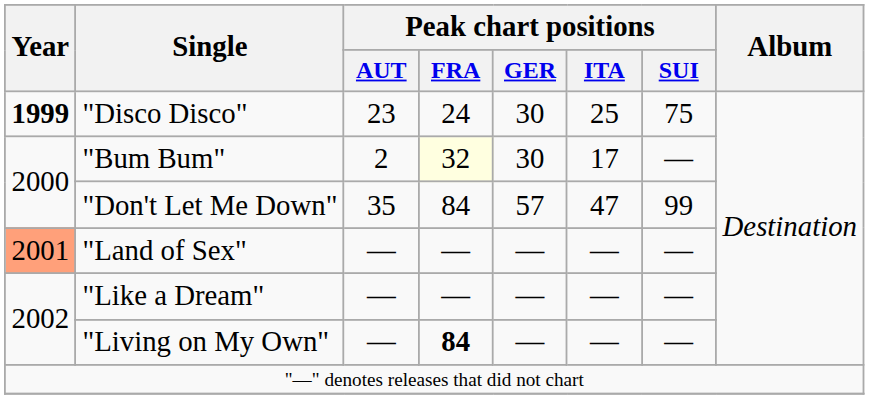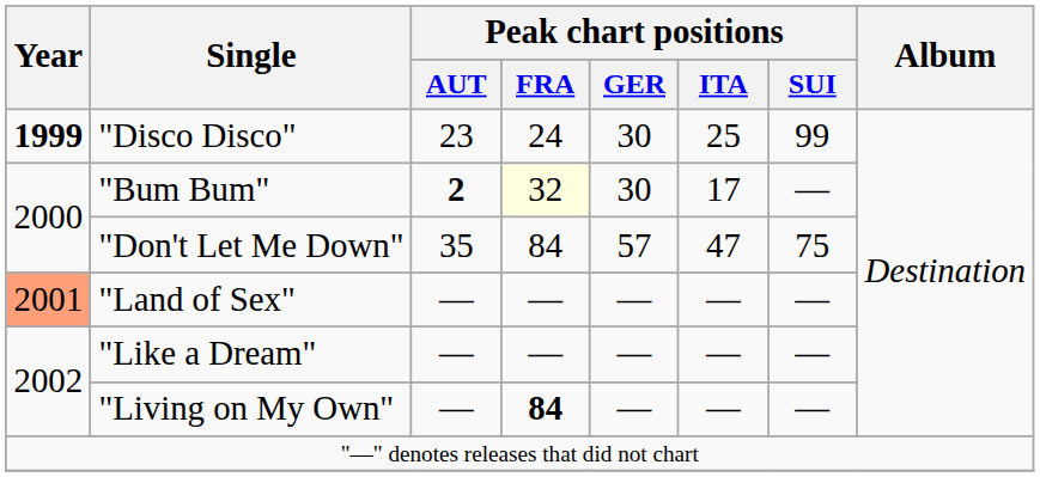 <table class="wikitable" style="text-align:center;">
 <tr>
 <th rowspan="2">Year</th>
 <th rowspan="2">Single</th>
 <th colspan="5">Peak chart positions</th>
 <th rowspan="2">Album</th>
 </tr>
 <tr style="font-size:smaller;">
 <th width="35"><a href='#'>AUT</a><br></th>
 <th width="35"><a href='#'>FRA</a><br></th>
 <th width="35"><a href='#'>GER</a><br></th>
 <th width="35"><a href='#'>ITA</a><br></th>
 <th width="35"><a href='#'>SUI</a><br></th>
 </tr>
 <tr>
 <td><strong>1999</strong></td>
 <td align="left">"Disco Disco"</td>
 <td>23</td>
 <td>24</td>
 <td>30</td>
 <td>25</td>
-<td>75</td>
+<td>99</td>
 <td align="left" rowspan="6"><em>Destination</em></td>
 </tr>
 <tr>
 <td rowspan=2>2000</td>
 <td align="left">"Bum Bum"</td>
-<td>2</td>
+<td><strong>2</strong></td>
 <td style="background: lightyellow;">32</td>
 <td>30</td>
 <td>17</td>
 <td>—</td>
 </tr>
 <tr>
 <td align="left">"Don't Let Me Down"</td>
 <td>35</td>
 <td>84</td>
 <td>57</td>
 <td>47</td>
-<td>99</td>
+<td>75</td>
 </tr>
 <tr>
 <td style="background: lightsalmon;">2001</td>
 <td align="left">"Land of Sex"</td>
 <td>—</td>
 <td>—</td>
 <td>—</td>
 <td>—</td>
 <td>—</td>
 </tr>
 <tr>
 <td rowspan=2>2002</td>
 <td align="left">"Like a Dream"</td>
 <td>—</td>
 <td>—</td>
 <td>—</td>
 <td>—</td>
 <td>—</td>
 </tr>
 <tr>
 <td align="left">"Living on My Own"</td>
 <td>—</td>
 <td><strong>84</strong></td>
 <td>—</td>
 <td>—</td>
 <td>—</td>
 </tr>
 <tr>
 <td colspan="15" style="font-size:8pt">"—" denotes releases that did not chart</td>
 </tr>
 <tr>
 </tr>
 </table>
